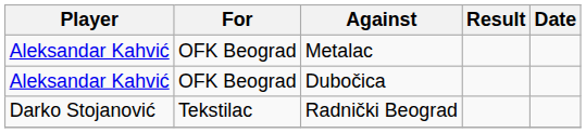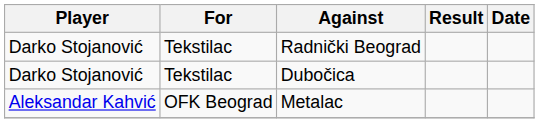 <table class="wikitable">
 <tr>
 <th>Player</th>
 <th>For</th>
 <th>Against</th>
 <th style="text-align:center">Result</th>
 <th>Date</th>
 </tr>
 <tr>
+<td> Darko Stojanović</td>
+<td>Tekstilac</td>
+<td>Radnički Beograd</td>
+<td style="text-align:center"></td>
+<td></td>
+</tr>
+<tr>
+<td> Darko Stojanović</td>
+<td>Tekstilac</td>
+<td>Dubočica</td>
+<td style="text-align:center"></td>
+<td></td>
+</tr>
+<tr>
 <td> <a href='#'>Aleksandar Kahvić</a></td>
 <td>OFK Beograd</td>
 <td>Metalac</td>
 <td style="text-align:center"></td>
 <td></td>
 </tr>
 <tr>
-<td> <a href='#'>Aleksandar Kahvić</a></td>
-<td>OFK Beograd</td>
-<td>Dubočica</td>
-<td style="text-align:center"></td>
-<td></td>
-</tr>
-<tr>
-<td> Darko Stojanović</td>
-<td>Tekstilac</td>
-<td>Radnički Beograd</td>
-<td style="text-align:center"></td>
-<td></td>
-</tr>
-<tr>
 </tr>
 </table>
